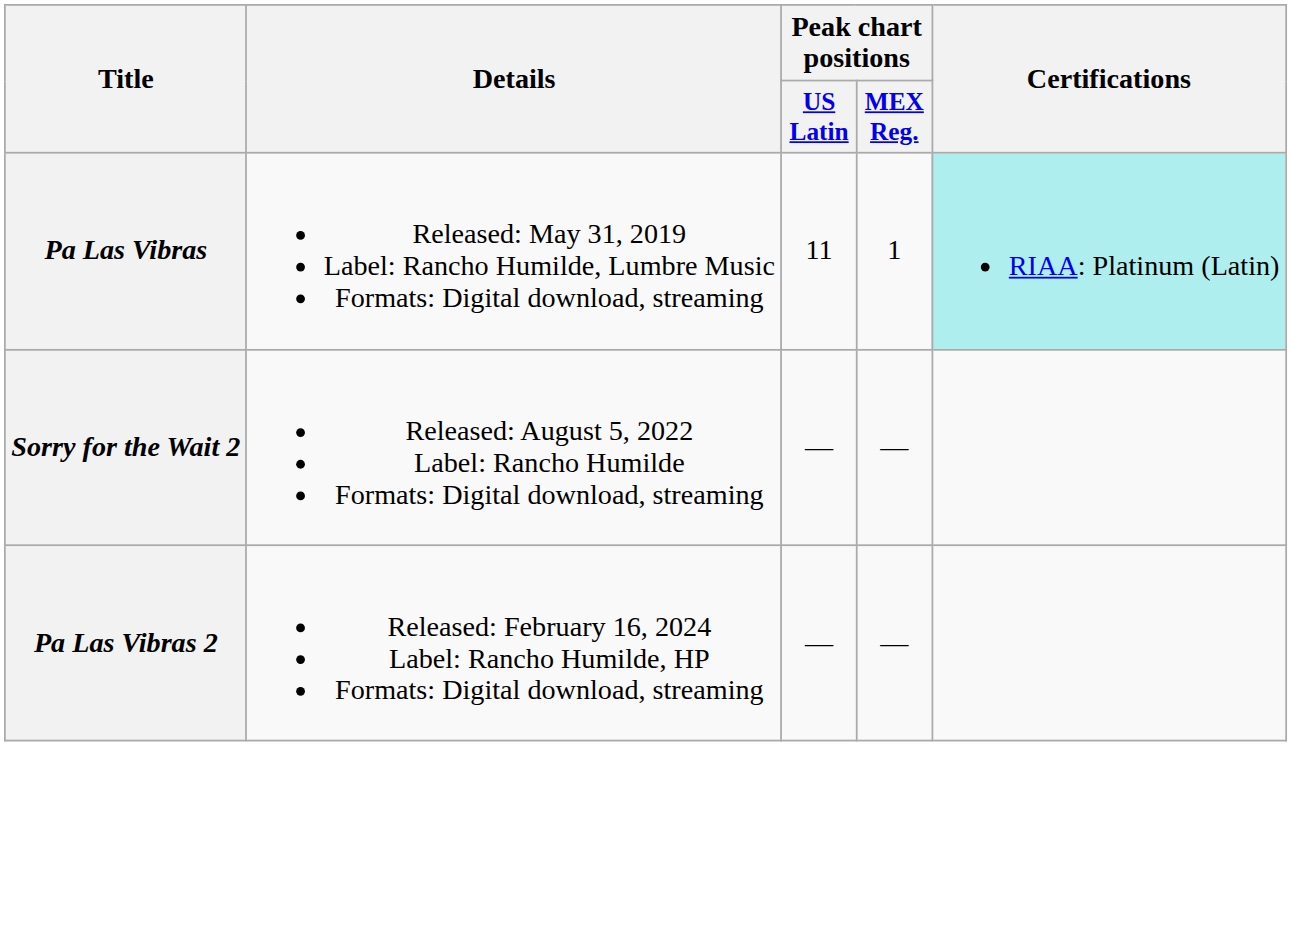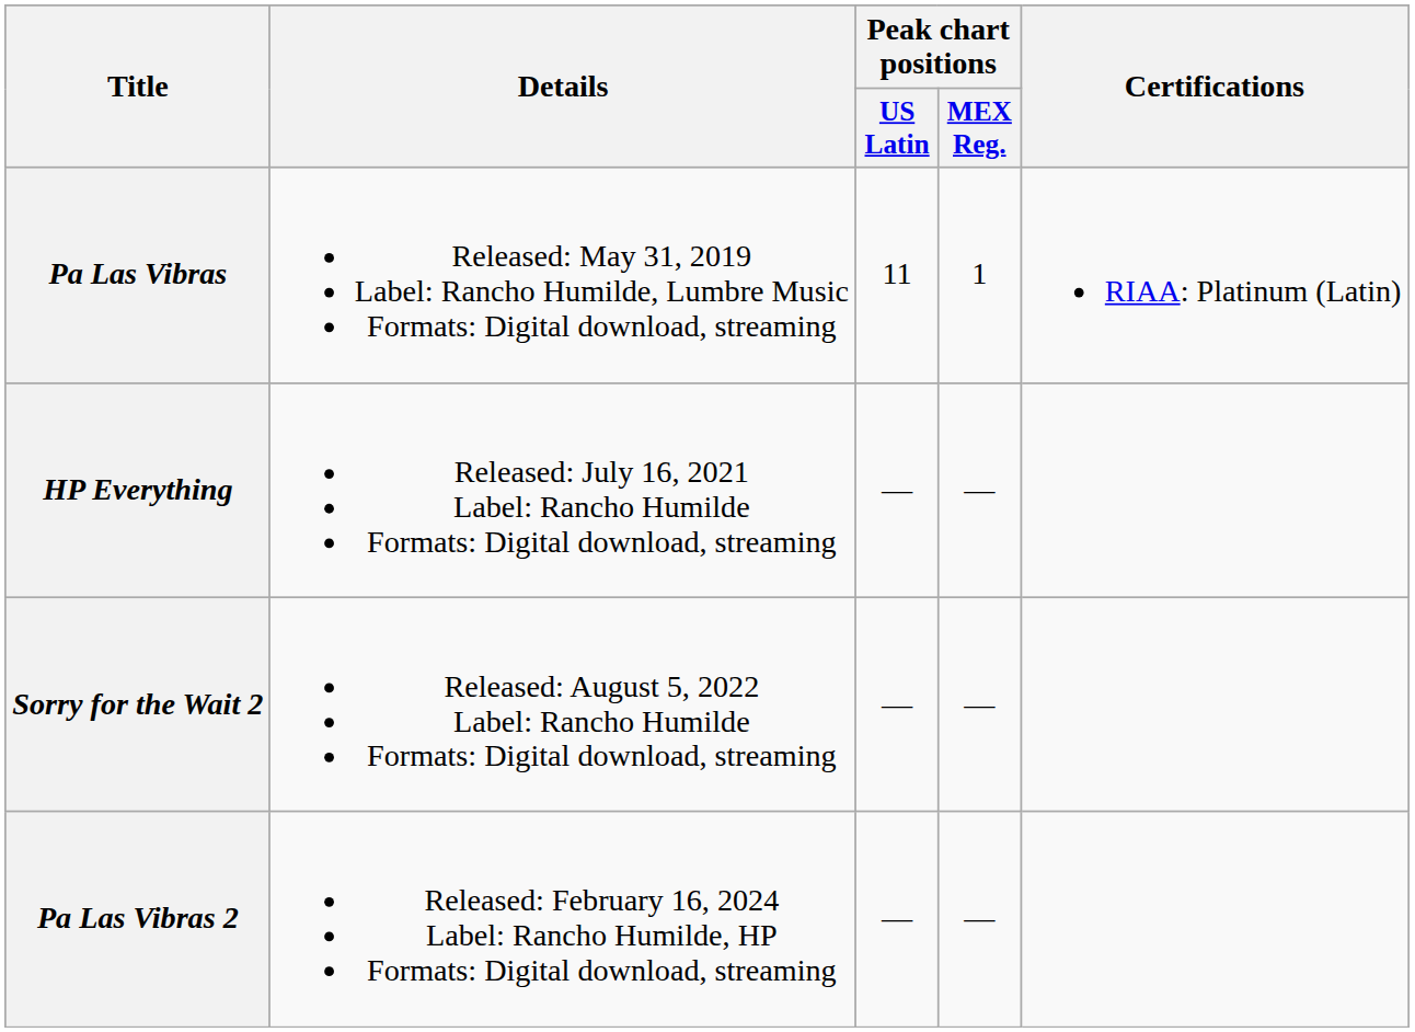 <table class="wikitable plainrowheaders" style="text-align:center;">
 <tr>
 <th scope="col" rowspan="2">Title</th>
 <th scope="col" rowspan="2">Details</th>
 <th scope="col" colspan="2">Peak chart positions</th>
 <th scope="col" rowspan="2">Certifications</th>
 </tr>
 <tr>
 <th scope="col" style="width:2.5em;font-size:90%;"><a href='#'>US<br>Latin</a><br></th>
 <th scope="col" style="width:2.5em;font-size:90%;"><a href='#'>MEX<br>Reg.</a><br></th>
 </tr>
 <tr>
 <th scope="row"><em>Pa Las Vibras</em></th>
 <td><br><ul><li>Released: May 31, 2019</li><li>Label: Rancho Humilde, Lumbre Music</li><li>Formats: Digital download, streaming</li></ul></td>
 <td>11</td>
 <td>1</td>
-<td style="background: paleturquoise;"><br><ul><li><a href='#'>RIAA</a>: Platinum (Latin)</li></ul></td>
+<td><br><ul><li><a href='#'>RIAA</a>: Platinum (Latin)</li></ul></td>
+</tr>
+<tr>
+<th scope="row"><em>HP Everything</em></th>
+<td><br><ul><li>Released: July 16, 2021</li><li>Label: Rancho Humilde</li><li>Formats: Digital download, streaming</li></ul></td>
+<td>—</td>
+<td>—</td>
+<td></td>
 </tr>
 <tr>
 <th scope="row"><em>Sorry for the Wait 2</em></th>
 <td><br><ul><li>Released: August 5, 2022</li><li>Label: Rancho Humilde</li><li>Formats: Digital download, streaming</li></ul></td>
 <td>—</td>
 <td>—</td>
 <td></td>
 </tr>
 <tr>
 <th scope="row"><em>Pa Las Vibras 2</em></th>
 <td><br><ul><li>Released: February 16, 2024</li><li>Label: Rancho Humilde, HP</li><li>Formats: Digital download, streaming</li></ul></td>
 <td>—</td>
 <td>—</td>
 <td></td>
 </tr>
 </table>
